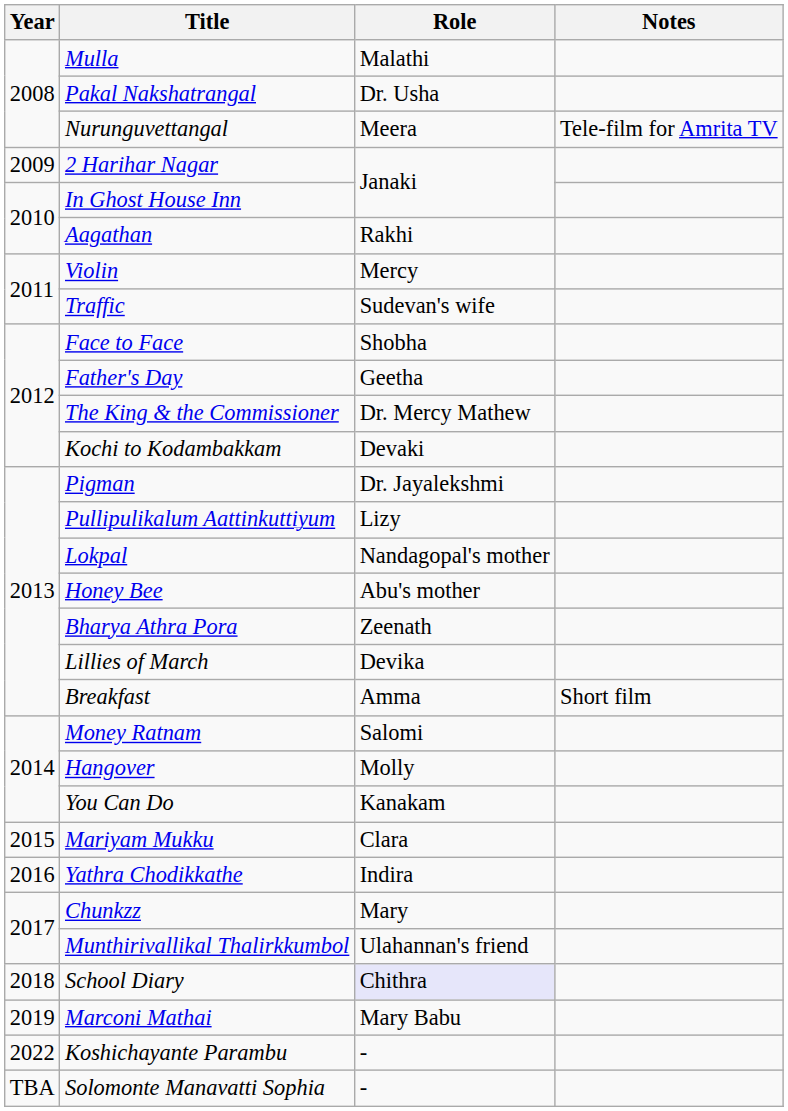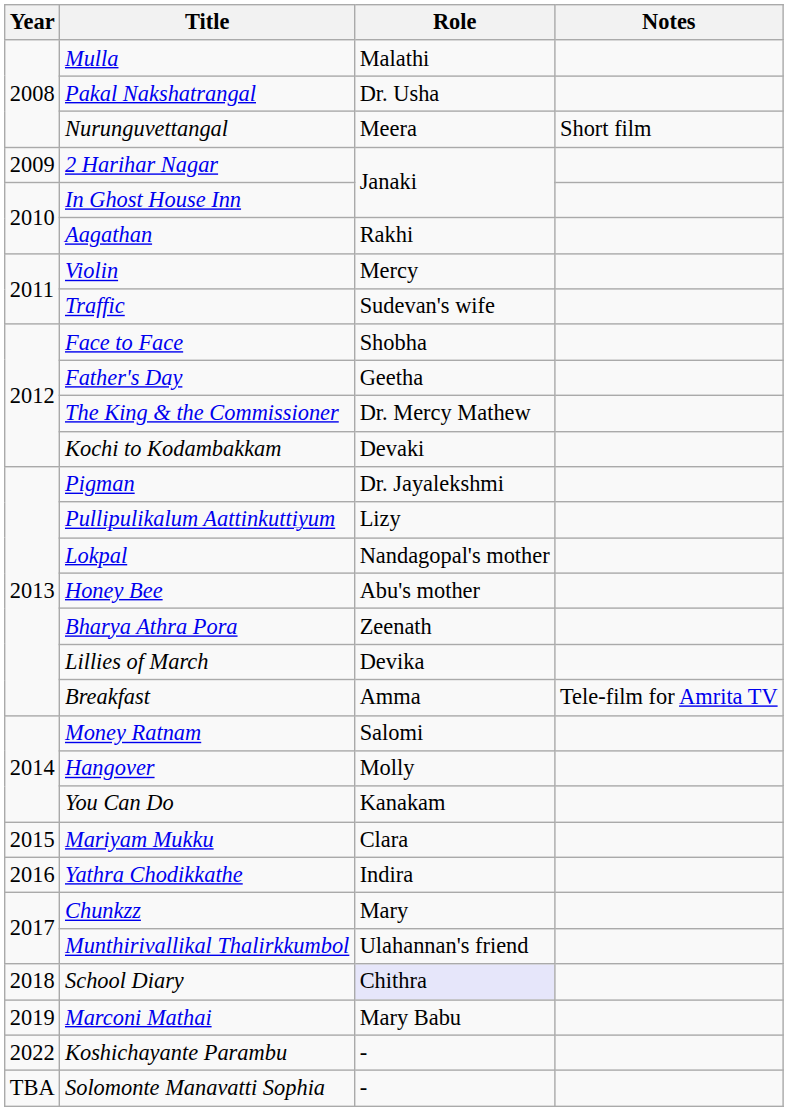 <table class="wikitable sortable">
 <tr>
 <th>Year</th>
 <th>Title</th>
 <th>Role</th>
 <th>Notes</th>
 </tr>
 <tr>
 <td rowspan="3">2008</td>
 <td><em><a href='#'>Mulla</a></em></td>
 <td>Malathi</td>
 <td></td>
 </tr>
 <tr>
 <td><em><a href='#'>Pakal Nakshatrangal</a></em></td>
 <td>Dr. Usha</td>
 <td></td>
 </tr>
 <tr>
 <td><em>Nurunguvettangal</em></td>
 <td>Meera</td>
-<td>Tele-film for <a href='#'>Amrita TV</a></td>
+<td>Short film</td>
 </tr>
 <tr>
 <td>2009</td>
 <td><em><a href='#'>2 Harihar Nagar</a></em></td>
 <td rowspan="2">Janaki</td>
 <td></td>
 </tr>
 <tr>
 <td rowspan="2">2010</td>
 <td><em><a href='#'>In Ghost House Inn</a></em></td>
 <td></td>
 </tr>
 <tr>
 <td><em><a href='#'>Aagathan</a></em></td>
 <td>Rakhi</td>
 <td></td>
 </tr>
 <tr>
 <td rowspan="2">2011</td>
 <td><em><a href='#'>Violin</a></em></td>
 <td>Mercy</td>
 <td></td>
 </tr>
 <tr>
 <td><em><a href='#'>Traffic</a></em></td>
 <td>Sudevan's wife</td>
 <td></td>
 </tr>
 <tr>
 <td rowspan="4">2012</td>
 <td><em><a href='#'>Face to Face</a></em></td>
 <td>Shobha</td>
 <td></td>
 </tr>
 <tr>
 <td><em><a href='#'>Father's Day</a></em></td>
 <td>Geetha</td>
 <td></td>
 </tr>
 <tr>
 <td><em><a href='#'>The King & the Commissioner</a></em></td>
 <td>Dr. Mercy Mathew</td>
 <td></td>
 </tr>
 <tr>
 <td><em>Kochi to Kodambakkam</em></td>
 <td>Devaki</td>
 <td></td>
 </tr>
 <tr>
 <td rowspan="7">2013</td>
 <td><em><a href='#'>Pigman</a></em></td>
 <td>Dr. Jayalekshmi</td>
 <td></td>
 </tr>
 <tr>
 <td><em><a href='#'>Pullipulikalum Aattinkuttiyum</a></em></td>
 <td>Lizy</td>
 <td></td>
 </tr>
 <tr>
 <td><em><a href='#'>Lokpal</a></em></td>
 <td>Nandagopal's mother</td>
 <td></td>
 </tr>
 <tr>
 <td><em><a href='#'>Honey Bee</a></em></td>
 <td>Abu's mother</td>
 <td></td>
 </tr>
 <tr>
 <td><em><a href='#'>Bharya Athra Pora</a></em></td>
 <td>Zeenath</td>
 <td></td>
 </tr>
 <tr>
 <td><em>Lillies of March</em></td>
 <td>Devika</td>
 <td></td>
 </tr>
 <tr>
 <td><em>Breakfast</em></td>
 <td>Amma</td>
-<td>Short film</td>
+<td>Tele-film for <a href='#'>Amrita TV</a></td>
 </tr>
 <tr>
 <td rowspan="3">2014</td>
 <td><em><a href='#'>Money Ratnam</a></em></td>
 <td>Salomi</td>
 <td></td>
 </tr>
 <tr>
 <td><em><a href='#'>Hangover</a></em></td>
 <td>Molly</td>
 <td></td>
 </tr>
 <tr>
 <td><em>You Can Do</em></td>
 <td>Kanakam</td>
 <td></td>
 </tr>
 <tr>
 <td>2015</td>
 <td><em><a href='#'>Mariyam Mukku</a></em></td>
 <td>Clara</td>
 <td></td>
 </tr>
 <tr>
 <td>2016</td>
 <td><em><a href='#'>Yathra Chodikkathe</a></em></td>
 <td>Indira</td>
 <td></td>
 </tr>
 <tr>
 <td rowspan="2">2017</td>
 <td><em><a href='#'>Chunkzz</a></em></td>
 <td>Mary</td>
 <td></td>
 </tr>
 <tr>
 <td><em><a href='#'>Munthirivallikal Thalirkkumbol</a></em></td>
 <td>Ulahannan's friend</td>
 <td></td>
 </tr>
 <tr>
 <td>2018</td>
 <td><em>School Diary</em></td>
 <td style="background: lavender;">Chithra</td>
 <td></td>
 </tr>
 <tr>
 <td>2019</td>
 <td><em><a href='#'>Marconi Mathai</a></em></td>
 <td>Mary Babu</td>
 <td></td>
 </tr>
 <tr>
 <td>2022</td>
 <td><em>Koshichayante Parambu</em></td>
 <td>-</td>
 <td></td>
 </tr>
 <tr>
 <td>TBA</td>
 <td><em>Solomonte Manavatti Sophia</em></td>
 <td>-</td>
 <td></td>
 </tr>
 <tr>
 </tr>
 </table>
